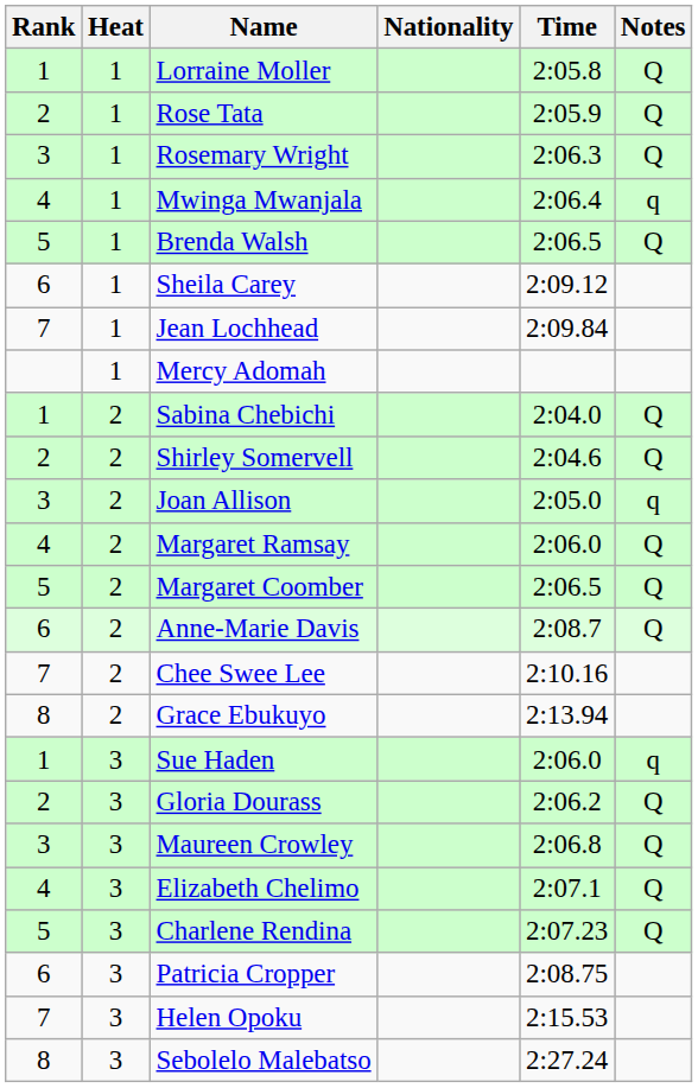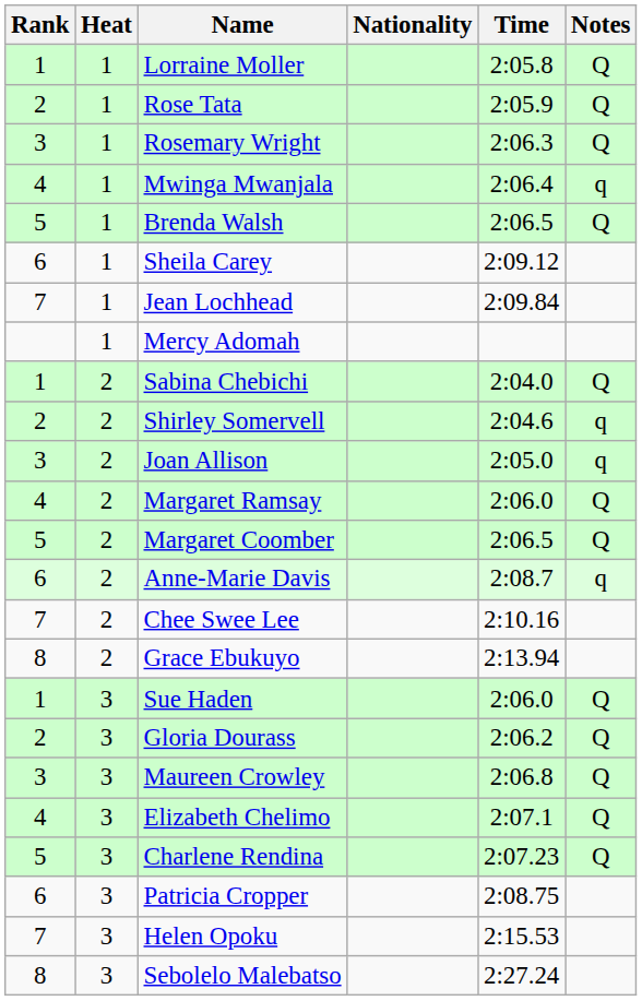 <table class="wikitable sortable" style="text-align:center">
 <tr>
 <th>Rank</th>
 <th>Heat</th>
 <th>Name</th>
 <th>Nationality</th>
 <th>Time</th>
 <th>Notes</th>
 </tr>
 <tr bgcolor=ccffcc>
 <td>1</td>
 <td>1</td>
 <td align=left><a href='#'>Lorraine Moller</a></td>
 <td align=left></td>
 <td>2:05.8</td>
 <td>Q</td>
 </tr>
 <tr bgcolor=ccffcc>
 <td>2</td>
 <td>1</td>
 <td align=left><a href='#'>Rose Tata</a></td>
 <td align=left></td>
 <td>2:05.9</td>
 <td>Q</td>
 </tr>
 <tr bgcolor=ccffcc>
 <td>3</td>
 <td>1</td>
 <td align=left><a href='#'>Rosemary Wright</a></td>
 <td align=left></td>
 <td>2:06.3</td>
 <td>Q</td>
 </tr>
 <tr bgcolor=ccffcc>
 <td>4</td>
 <td>1</td>
 <td align=left><a href='#'>Mwinga Mwanjala</a></td>
 <td align=left></td>
 <td>2:06.4</td>
 <td>q</td>
 </tr>
 <tr bgcolor=ccffcc>
 <td>5</td>
 <td>1</td>
 <td align=left><a href='#'>Brenda Walsh</a></td>
 <td align=left></td>
 <td>2:06.5</td>
 <td>Q</td>
 </tr>
 <tr>
 <td>6</td>
 <td>1</td>
 <td align=left><a href='#'>Sheila Carey</a></td>
 <td align=left></td>
 <td>2:09.12</td>
 <td></td>
 </tr>
 <tr>
 <td>7</td>
 <td>1</td>
 <td align=left><a href='#'>Jean Lochhead</a></td>
 <td align=left></td>
 <td>2:09.84</td>
 <td></td>
 </tr>
 <tr>
 <td></td>
 <td>1</td>
 <td align=left><a href='#'>Mercy Adomah</a></td>
 <td align=left></td>
 <td></td>
 <td></td>
 </tr>
 <tr bgcolor=ccffcc>
 <td>1</td>
 <td>2</td>
 <td align=left><a href='#'>Sabina Chebichi</a></td>
 <td align=left></td>
 <td>2:04.0</td>
 <td>Q</td>
 </tr>
 <tr bgcolor=ccffcc>
 <td>2</td>
 <td>2</td>
 <td align=left><a href='#'>Shirley Somervell</a></td>
 <td align=left></td>
 <td>2:04.6</td>
-<td>Q</td>
+<td>q</td>
 </tr>
 <tr bgcolor=ccffcc>
 <td>3</td>
 <td>2</td>
 <td align=left><a href='#'>Joan Allison</a></td>
 <td align=left></td>
 <td>2:05.0</td>
 <td>q</td>
 </tr>
 <tr bgcolor=ccffcc>
 <td>4</td>
 <td>2</td>
 <td align=left><a href='#'>Margaret Ramsay</a></td>
 <td align=left></td>
 <td>2:06.0</td>
 <td>Q</td>
 </tr>
 <tr bgcolor=ccffcc>
 <td>5</td>
 <td>2</td>
 <td align=left><a href='#'>Margaret Coomber</a></td>
 <td align=left></td>
 <td>2:06.5</td>
 <td>Q</td>
 </tr>
 <tr bgcolor=ddffdd>
 <td>6</td>
 <td>2</td>
 <td align=left><a href='#'>Anne-Marie Davis</a></td>
 <td align=left></td>
 <td>2:08.7</td>
-<td>Q</td>
+<td>q</td>
 </tr>
 <tr>
 <td>7</td>
 <td>2</td>
 <td align=left><a href='#'>Chee Swee Lee</a></td>
 <td align=left></td>
 <td>2:10.16</td>
 <td></td>
 </tr>
 <tr>
 <td>8</td>
 <td>2</td>
 <td align=left><a href='#'>Grace Ebukuyo</a></td>
 <td align=left></td>
 <td>2:13.94</td>
 <td></td>
 </tr>
 <tr bgcolor=ccffcc>
 <td>1</td>
 <td>3</td>
 <td align=left><a href='#'>Sue Haden</a></td>
 <td align=left></td>
 <td>2:06.0</td>
-<td>q</td>
+<td>Q</td>
 </tr>
 <tr bgcolor=ccffcc>
 <td>2</td>
 <td>3</td>
 <td align=left><a href='#'>Gloria Dourass</a></td>
 <td align=left></td>
 <td>2:06.2</td>
 <td>Q</td>
 </tr>
 <tr bgcolor=ccffcc>
 <td>3</td>
 <td>3</td>
 <td align=left><a href='#'>Maureen Crowley</a></td>
 <td align=left></td>
 <td>2:06.8</td>
 <td>Q</td>
 </tr>
 <tr bgcolor=ccffcc>
 <td>4</td>
 <td>3</td>
 <td align=left><a href='#'>Elizabeth Chelimo</a></td>
 <td align=left></td>
 <td>2:07.1</td>
 <td>Q</td>
 </tr>
 <tr bgcolor=ccffcc>
 <td>5</td>
 <td>3</td>
 <td align=left><a href='#'>Charlene Rendina</a></td>
 <td align=left></td>
 <td>2:07.23</td>
 <td>Q</td>
 </tr>
 <tr>
 <td>6</td>
 <td>3</td>
 <td align=left><a href='#'>Patricia Cropper</a></td>
 <td align=left></td>
 <td>2:08.75</td>
 <td></td>
 </tr>
 <tr>
 <td>7</td>
 <td>3</td>
 <td align=left><a href='#'>Helen Opoku</a></td>
 <td align=left></td>
 <td>2:15.53</td>
 <td></td>
 </tr>
 <tr>
 <td>8</td>
 <td>3</td>
 <td align=left><a href='#'>Sebolelo Malebatso</a></td>
 <td align=left></td>
 <td>2:27.24</td>
 <td></td>
 </tr>
 </table>
